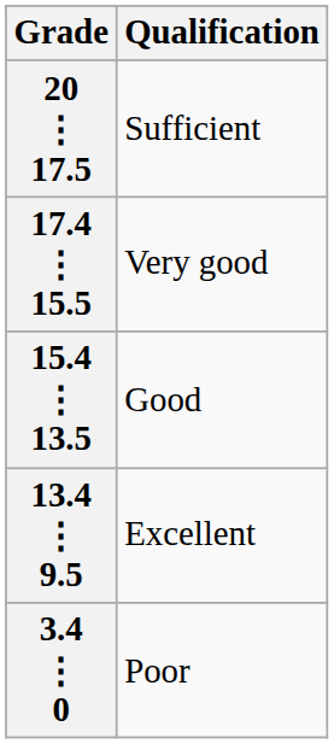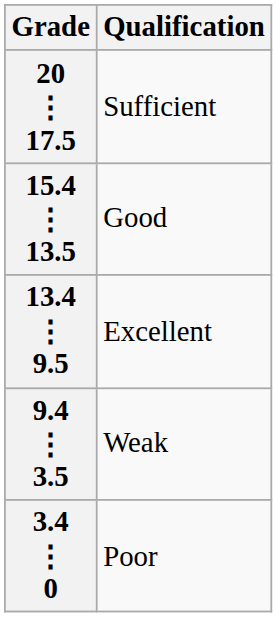 <table class="wikitable">
 <tr>
 <th>Grade</th>
 <th>Qualification</th>
 </tr>
 <tr>
 <th>20<br>⋮<br>17.5</th>
 <td>Sufficient</td>
 </tr>
 <tr>
-<th>17.4<br>⋮<br>15.5</th>
-<td>Very good</td>
-</tr>
-<tr>
 <th>15.4<br>⋮<br>13.5</th>
 <td>Good</td>
 </tr>
 <tr>
 <th>13.4<br>⋮<br>9.5</th>
 <td>Excellent</td>
 </tr>
 <tr>
+<th>9.4<br>⋮<br>3.5</th>
+<td>Weak</td>
+</tr>
+<tr>
 <th>3.4<br>⋮<br>0</th>
 <td>Poor</td>
 </tr>
 </table>
